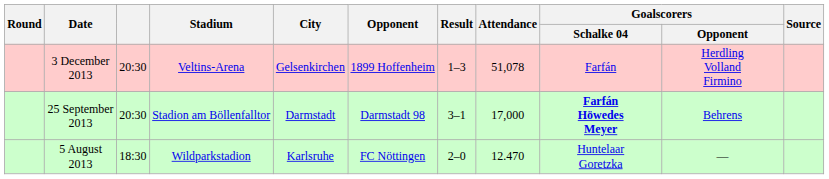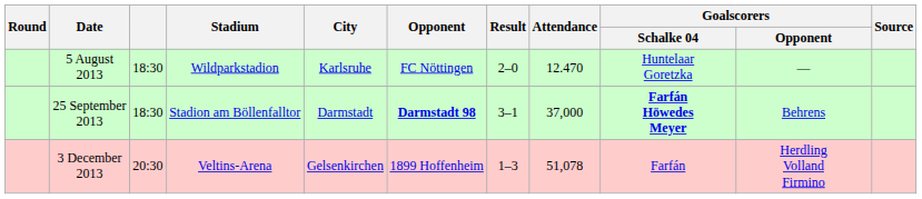 <table class="wikitable" style="text-align: center; font-size:90%">
 <tr>
 <th rowspan="2">Round</th>
 <th rowspan="2" style="width:80px">Date</th>
 <th rowspan="2"></th>
 <th rowspan="2">Stadium</th>
 <th rowspan="2">City</th>
 <th rowspan="2">Opponent</th>
 <th rowspan="2">Result</th>
 <th rowspan="2">Attendance</th>
 <th colspan="2">Goalscorers</th>
 <th rowspan="2">Source</th>
 </tr>
 <tr>
 <th style="width:140px">Schalke 04</th>
 <th style="width:140px">Opponent</th>
 </tr>
+<tr style="background:#cfc">
+<td></td>
+<td>5 August 2013</td>
+<td>18:30</td>
+<td><a href='#'>Wildparkstadion</a></td>
+<td><a href='#'>Karlsruhe</a></td>
+<td><a href='#'>FC Nöttingen</a></td>
+<td>2–0</td>
+<td>12.470</td>
+<td><a href='#'>Huntelaar</a>  <br> <a href='#'>Goretzka</a> </td>
+<td>—</td>
+<td></td>
+</tr>
+<tr style="background:#cfc">
+<td></td>
+<td>25 September 2013</td>
+<td>18:30</td>
+<td><a href='#'>Stadion am Böllenfalltor</a></td>
+<td><a href='#'>Darmstadt</a></td>
+<td><strong><a href='#'>Darmstadt 98</a></strong></td>
+<td>3–1</td>
+<td>37,000</td>
+<td><strong><a href='#'>Farfán</a>  <br> <a href='#'>Höwedes</a>  <br> <a href='#'>Meyer</a> </strong></td>
+<td><a href='#'>Behrens</a> </td>
+<td></td>
+</tr>
 <tr style="background:#fcc">
 <td></td>
 <td>3 December 2013</td>
 <td>20:30</td>
 <td><a href='#'>Veltins-Arena</a></td>
 <td><a href='#'>Gelsenkirchen</a></td>
 <td><a href='#'>1899 Hoffenheim</a></td>
 <td>1–3</td>
 <td>51,078</td>
 <td><a href='#'>Farfán</a> </td>
 <td><a href='#'>Herdling</a>  <br> <a href='#'>Volland</a>  <br> <a href='#'>Firmino</a> </td>
 <td></td>
 </tr>
-<tr style="background:#cfc">
-<td></td>
-<td>25 September 2013</td>
-<td>20:30</td>
-<td><a href='#'>Stadion am Böllenfalltor</a></td>
-<td><a href='#'>Darmstadt</a></td>
-<td><a href='#'>Darmstadt 98</a></td>
-<td>3–1</td>
-<td>17,000</td>
-<td><strong><a href='#'>Farfán</a>  <br> <a href='#'>Höwedes</a>  <br> <a href='#'>Meyer</a> </strong></td>
-<td><a href='#'>Behrens</a> </td>
-<td></td>
-</tr>
-<tr style="background:#cfc">
-<td></td>
-<td>5 August 2013</td>
-<td>18:30</td>
-<td><a href='#'>Wildparkstadion</a></td>
-<td><a href='#'>Karlsruhe</a></td>
-<td><a href='#'>FC Nöttingen</a></td>
-<td>2–0</td>
-<td>12.470</td>
-<td><a href='#'>Huntelaar</a>  <br> <a href='#'>Goretzka</a> </td>
-<td>—</td>
-<td></td>
-</tr>
 </table>
